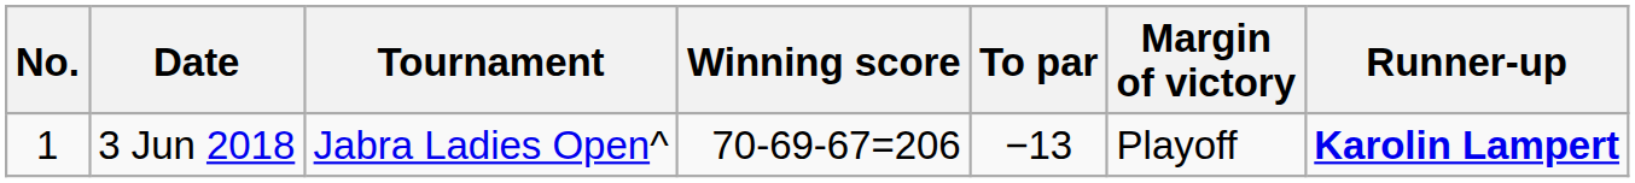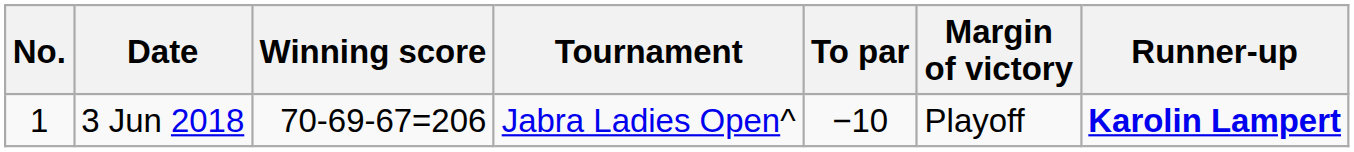 <table class="wikitable" style="font-size:95%;">
 <tr>
 <th>No.</th>
 <th>Date</th>
+<th>Winning score</th>
 <th>Tournament</th>
-<th>Winning score</th>
 <th>To par</th>
 <th>Margin<br>of victory</th>
 <th>Runner-up</th>
 </tr>
 <tr>
 <td align=center>1</td>
 <td align=right>3 Jun <a href='#'>2018</a></td>
+<td align=right>70-69-67=206</td>
 <td><a href='#'>Jabra Ladies Open</a>^</td>
-<td align=right>70-69-67=206</td>
-<td align=center>−13</td>
+<td align=center>−10</td>
 <td>Playoff</td>
 <td><strong> <a href='#'>Karolin Lampert</a></strong></td>
 </tr>
 </table>
